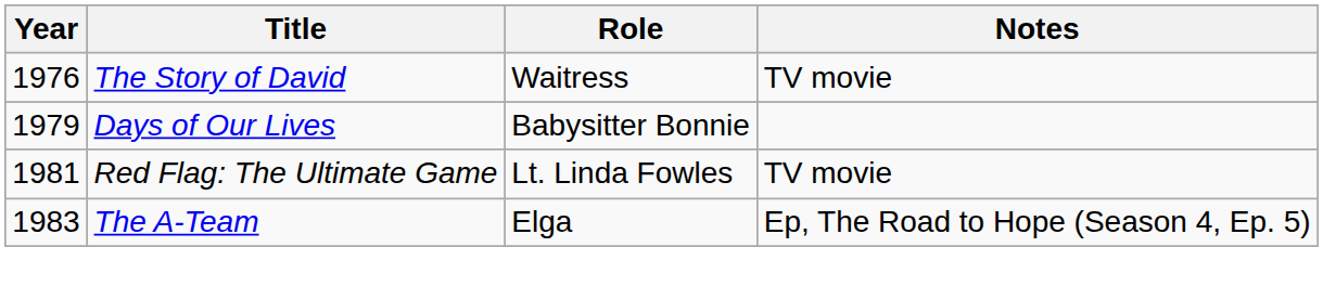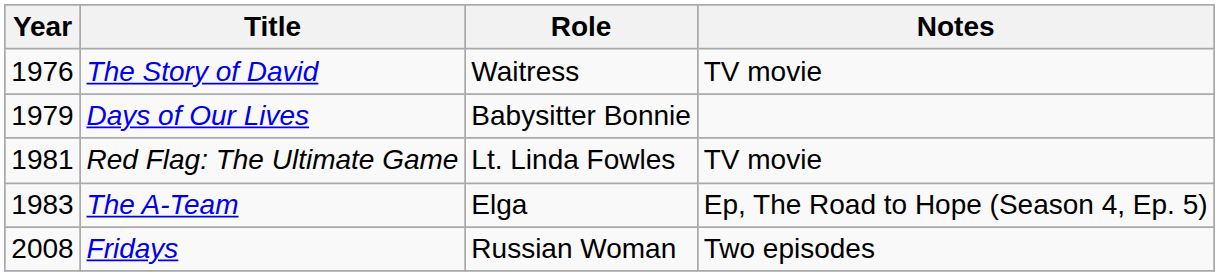 <table class="wikitable">
 <tr>
 <th>Year</th>
 <th>Title</th>
 <th>Role</th>
 <th>Notes</th>
 </tr>
 <tr>
 <td>1976</td>
 <td><em><a href='#'>The Story of David</a></em></td>
 <td>Waitress</td>
 <td>TV movie</td>
 </tr>
 <tr>
 <td>1979</td>
 <td><em><a href='#'>Days of Our Lives</a></em></td>
 <td>Babysitter Bonnie</td>
 <td></td>
 </tr>
 <tr>
 <td>1981</td>
 <td><em>Red Flag: The Ultimate Game</em></td>
 <td>Lt. Linda Fowles</td>
 <td>TV movie</td>
 </tr>
 <tr>
 <td>1983</td>
 <td><em><a href='#'>The A-Team</a></em></td>
 <td>Elga</td>
 <td>Ep, The Road to Hope (Season 4, Ep. 5)</td>
 </tr>
+<tr>
+<td>2008</td>
+<td><em><a href='#'>Fridays</a></em></td>
+<td>Russian Woman</td>
+<td>Two episodes</td>
+</tr>
 </table>
